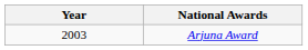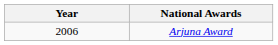 <table width="30%" class="wikitable">
 <tr>
 <th width="10%">Year</th>
 <th width="10%">National Awards</th>
 </tr>
 <tr>
-<td style="text-align:center;">2003</td>
+<td style="text-align:center;">2006</td>
 <td style="text-align:center;"><em><a href='#'>Arjuna Award</a></em></td>
 </tr>
 </table>
